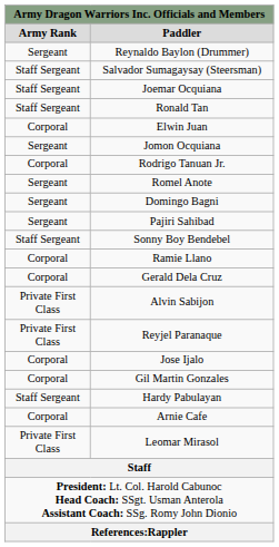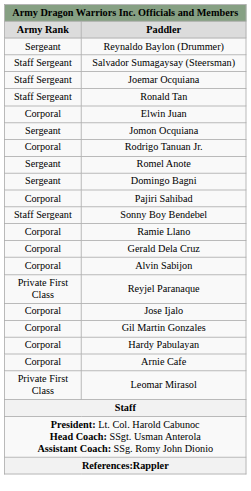 <table class=wikitable style="font-size:80%; text-align:center">
 <tr>
 <td colspan=3 align=center bgcolor=#86A083><strong>Army Dragon Warriors Inc. Officials and Members</strong></td>
 </tr>
 <tr bgcolor=gainsboro>
 <td width=90><strong>Army Rank</strong></td>
 <td width=200 align=center><strong>Paddler</strong></td>
 </tr>
 <tr>
 <td>Sergeant</td>
 <td>Reynaldo Baylon (Drummer)</td>
 </tr>
 <tr>
 <td>Staff Sergeant</td>
 <td>Salvador Sumagaysay (Steersman)</td>
 </tr>
 <tr>
 <td>Staff Sergeant</td>
 <td>Joemar Ocquiana</td>
 </tr>
 <tr>
 <td>Staff Sergeant</td>
 <td>Ronald Tan</td>
 </tr>
 <tr>
 <td>Corporal</td>
 <td>Elwin Juan</td>
 </tr>
 <tr>
 <td>Sergeant</td>
 <td>Jomon Ocquiana</td>
 </tr>
 <tr>
 <td>Corporal</td>
 <td>Rodrigo Tanuan Jr.</td>
 </tr>
 <tr>
 <td>Sergeant</td>
 <td>Romel Anote</td>
 </tr>
 <tr>
 <td>Sergeant</td>
 <td>Domingo Bagni</td>
 </tr>
 <tr>
-<td>Sergeant</td>
+<td>Corporal</td>
 <td>Pajiri Sahibad</td>
 </tr>
 <tr>
 <td>Staff Sergeant</td>
 <td>Sonny Boy Bendebel</td>
 </tr>
 <tr>
 <td>Corporal</td>
 <td>Ramie Llano</td>
 </tr>
 <tr>
 <td>Corporal</td>
 <td>Gerald Dela Cruz</td>
 </tr>
 <tr>
-<td>Private First Class</td>
+<td>Corporal</td>
 <td>Alvin Sabijon</td>
 </tr>
 <tr>
 <td>Private First Class</td>
 <td>Reyjel Paranaque</td>
 </tr>
 <tr>
 <td>Corporal</td>
 <td>Jose Ijalo</td>
 </tr>
 <tr>
 <td>Corporal</td>
 <td>Gil Martin Gonzales</td>
 </tr>
 <tr>
-<td>Staff Sergeant</td>
+<td>Corporal</td>
 <td>Hardy Pabulayan</td>
 </tr>
 <tr>
 <td>Corporal</td>
 <td>Arnie Cafe</td>
 </tr>
 <tr>
 <td>Private First Class</td>
 <td>Leomar Mirasol</td>
 </tr>
 <tr>
 <th colspan=2>Staff</th>
 </tr>
 <tr>
 <td colspan=2><strong>President:</strong> Lt. Col. Harold Cabunoc<br> <strong>Head Coach:</strong> SSgt. Usman Anterola <br> <strong>Assistant Coach:</strong>  SSg. Romy John Dionio</td>
 </tr>
 <tr>
 <th colspan=2>References:Rappler</th>
 </tr>
 </table>
